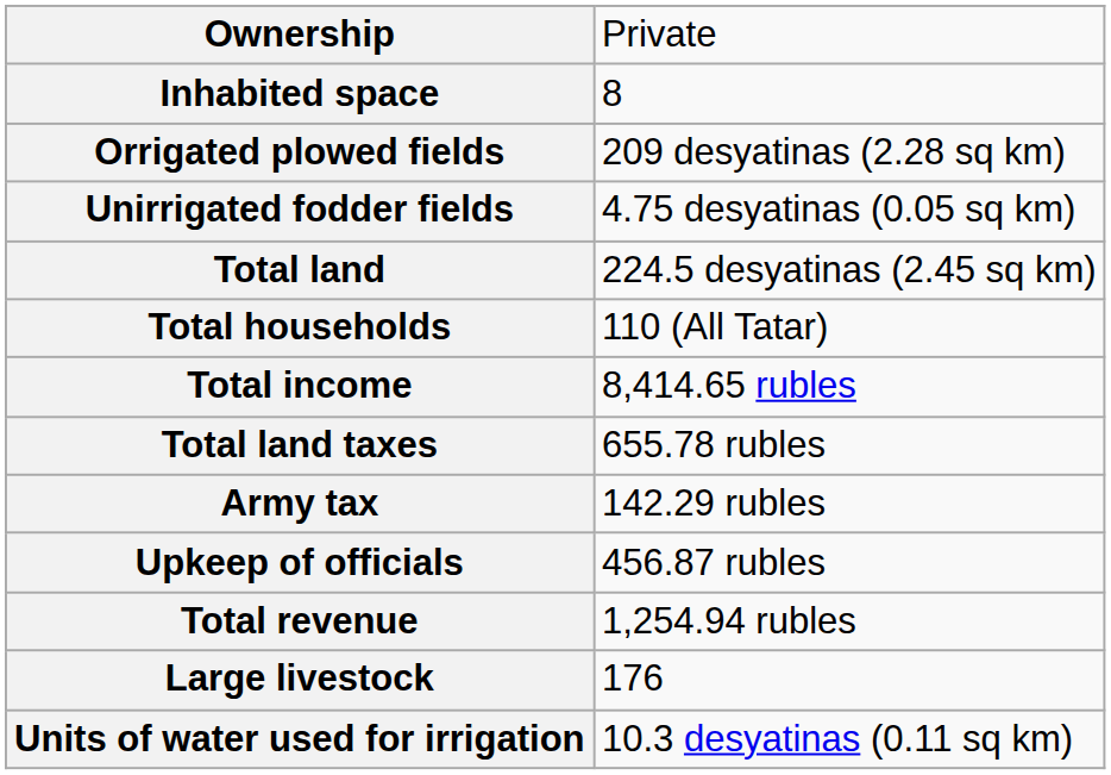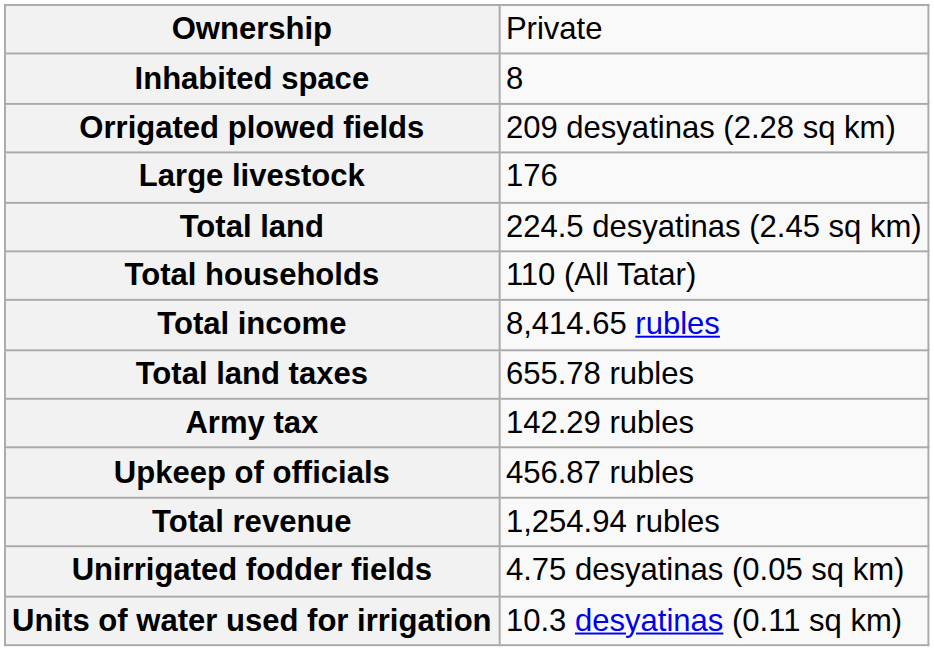 <table class="wikitable">
 <tr>
 <th>Ownership</th>
 <td>Private</td>
 </tr>
 <tr>
 <th>Inhabited space</th>
 <td>8</td>
 </tr>
 <tr>
 <th>Orrigated plowed fields</th>
 <td>209 desyatinas (2.28 sq km)</td>
 </tr>
 <tr>
-<th>Unirrigated fodder fields</th>
-<td>4.75 desyatinas (0.05 sq km)</td>
+<th>Large livestock</th>
+<td>176</td>
 </tr>
 <tr>
 <th>Total land</th>
 <td>224.5 desyatinas (2.45 sq km)</td>
 </tr>
 <tr>
 <th>Total households</th>
 <td>110 (All Tatar)</td>
 </tr>
 <tr>
 <th>Total income</th>
 <td>8,414.65 <a href='#'>rubles</a></td>
 </tr>
 <tr>
 <th>Total land taxes</th>
 <td>655.78 rubles</td>
 </tr>
 <tr>
 <th>Army tax</th>
 <td>142.29 rubles</td>
 </tr>
 <tr>
 <th>Upkeep of officials</th>
 <td>456.87 rubles</td>
 </tr>
 <tr>
 <th>Total revenue</th>
 <td>1,254.94 rubles</td>
 </tr>
 <tr>
-<th>Large livestock</th>
-<td>176</td>
+<th>Unirrigated fodder fields</th>
+<td>4.75 desyatinas (0.05 sq km)</td>
 </tr>
 <tr>
 <th>Units of water used for irrigation</th>
 <td>10.3 <a href='#'>desyatinas</a> (0.11 sq km)</td>
 </tr>
 </table>
